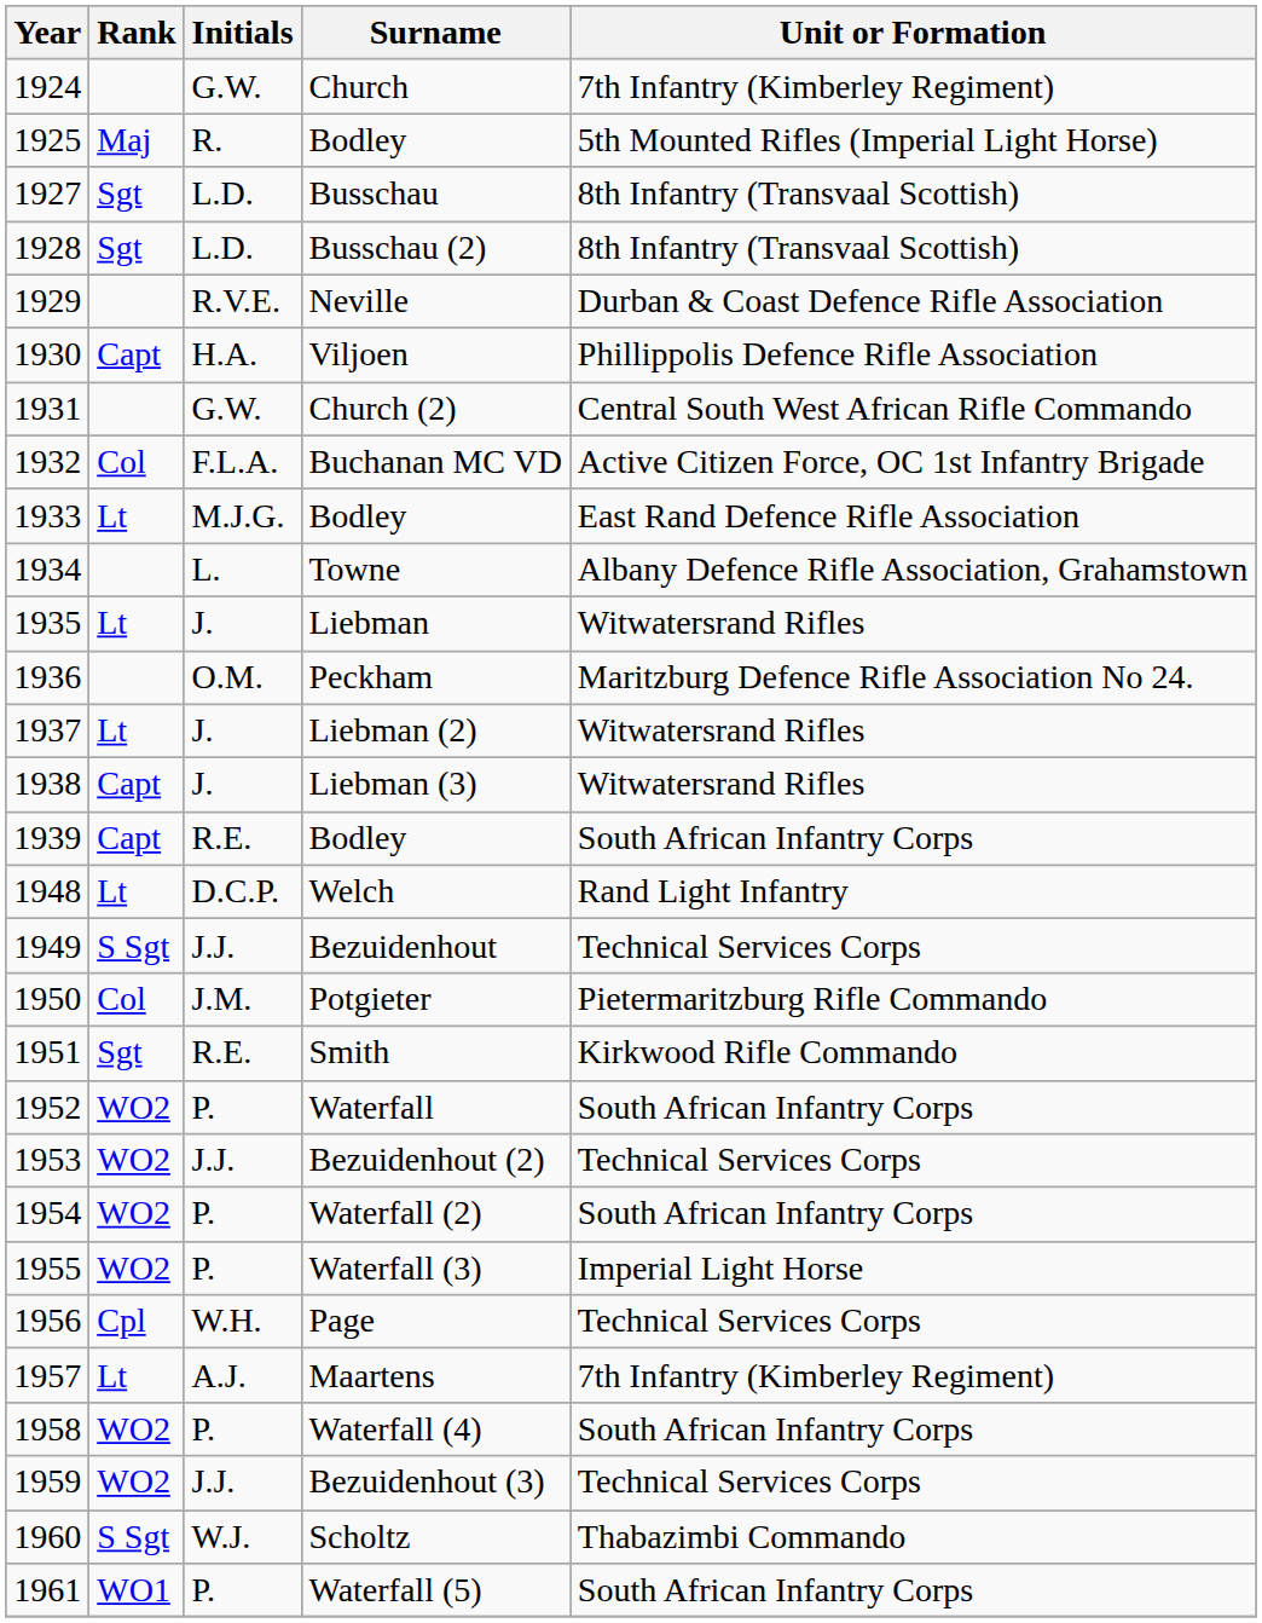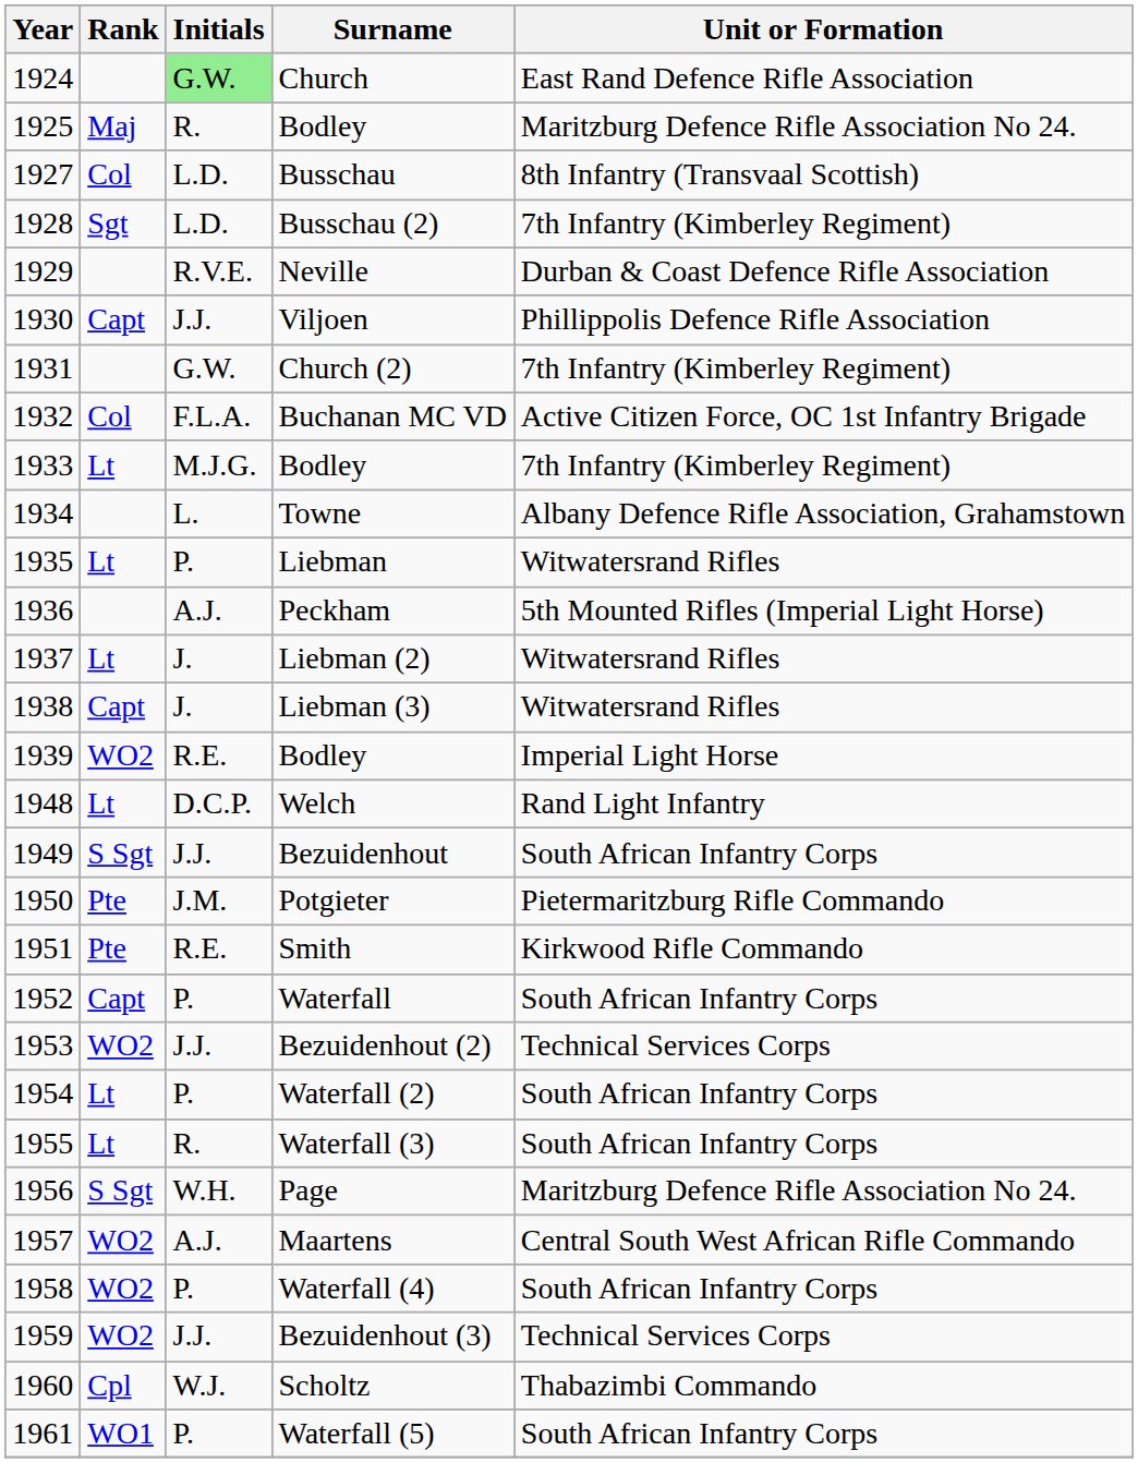 <table class="wikitable sortable collapsible"">
 <tr>
 <th scope="row">Year</th>
 <th scope="row">Rank</th>
 <th scope="row">Initials</th>
 <th scope="row">Surname</th>
 <th scope="row">Unit or Formation</th>
 </tr>
 <tr>
 <td>1924</td>
 <td></td>
-<td>G.W.</td>
+<td style="background: lightgreen;">G.W.</td>
 <td>Church</td>
-<td>7th Infantry (Kimberley Regiment)</td>
+<td>East Rand Defence Rifle Association</td>
 </tr>
 <tr>
 <td>1925</td>
 <td data-sort-value="07"><a href='#'>Maj</a></td>
 <td>R.</td>
 <td>Bodley</td>
-<td>5th Mounted Rifles (Imperial Light Horse)</td>
+<td>Maritzburg Defence Rifle Association No 24.</td>
 </tr>
 <tr>
 <td>1927</td>
-<td data-sort-value="15"><a href='#'>Sgt</a></td>
+<td data-sort-value="05"><a href='#'>Col</a></td>
 <td>L.D.</td>
 <td>Busschau</td>
 <td>8th Infantry (Transvaal Scottish)</td>
 </tr>
 <tr>
 <td>1928</td>
 <td data-sort-value="15"><a href='#'>Sgt</a></td>
 <td>L.D.</td>
 <td>Busschau (2)</td>
-<td>8th Infantry (Transvaal Scottish)</td>
+<td>7th Infantry (Kimberley Regiment)</td>
 </tr>
 <tr>
 <td>1929</td>
 <td></td>
 <td>R.V.E.</td>
 <td>Neville</td>
 <td>Durban & Coast Defence Rifle Association</td>
 </tr>
 <tr>
 <td>1930</td>
 <td data-sort-value="08"><a href='#'>Capt</a></td>
-<td>H.A.</td>
+<td>J.J.</td>
 <td>Viljoen</td>
 <td>Phillippolis Defence Rifle Association</td>
 </tr>
 <tr>
 <td>1931</td>
 <td></td>
 <td>G.W.</td>
 <td>Church (2)</td>
-<td>Central South West African Rifle Commando</td>
+<td>7th Infantry (Kimberley Regiment)</td>
 </tr>
 <tr>
 <td>1932</td>
 <td data-sort-value="05"><a href='#'>Col</a></td>
 <td>F.L.A.</td>
 <td>Buchanan MC VD</td>
 <td>Active Citizen Force, OC 1st Infantry Brigade</td>
 </tr>
 <tr>
 <td>1933</td>
 <td data-sort-value="09"><a href='#'>Lt</a></td>
 <td>M.J.G.</td>
 <td>Bodley</td>
-<td>East Rand Defence Rifle Association</td>
+<td>7th Infantry (Kimberley Regiment)</td>
 </tr>
 <tr>
 <td>1934</td>
 <td></td>
 <td>L.</td>
 <td>Towne</td>
 <td>Albany Defence Rifle Association, Grahamstown</td>
 </tr>
 <tr>
 <td>1935</td>
 <td data-sort-value="09"><a href='#'>Lt</a></td>
-<td>J.</td>
+<td>P.</td>
 <td>Liebman</td>
 <td>Witwatersrand Rifles</td>
 </tr>
 <tr>
 <td>1936</td>
 <td></td>
-<td>O.M.</td>
+<td>A.J.</td>
 <td>Peckham</td>
-<td>Maritzburg Defence Rifle Association No 24.</td>
+<td>5th Mounted Rifles (Imperial Light Horse)</td>
 </tr>
 <tr>
 <td>1937</td>
 <td data-sort-value="09"><a href='#'>Lt</a></td>
 <td>J.</td>
 <td>Liebman (2)</td>
 <td>Witwatersrand Rifles</td>
 </tr>
 <tr>
 <td>1938</td>
 <td data-sort-value="08"><a href='#'>Capt</a></td>
 <td>J.</td>
 <td>Liebman (3)</td>
 <td>Witwatersrand Rifles</td>
 </tr>
 <tr>
 <td>1939</td>
-<td data-sort-value="08"><a href='#'>Capt</a></td>
+<td data-sort-value="13"><a href='#'>WO2</a></td>
 <td>R.E.</td>
 <td>Bodley</td>
-<td>South African Infantry Corps</td>
+<td>Imperial Light Horse</td>
 </tr>
 <tr>
 <td>1948</td>
 <td data-sort-value="09"><a href='#'>Lt</a></td>
 <td>D.C.P.</td>
 <td>Welch</td>
 <td>Rand Light Infantry</td>
 </tr>
 <tr>
 <td>1949</td>
 <td data-sort-value="14"><a href='#'>S Sgt</a></td>
 <td>J.J.</td>
 <td>Bezuidenhout</td>
-<td>Technical Services Corps</td>
+<td>South African Infantry Corps</td>
 </tr>
 <tr>
 <td>1950</td>
-<td data-sort-value="05"><a href='#'>Col</a></td>
+<td data-sort-value="18"><a href='#'>Pte</a></td>
 <td>J.M.</td>
 <td>Potgieter</td>
 <td>Pietermaritzburg Rifle Commando</td>
 </tr>
 <tr>
 <td>1951</td>
-<td data-sort-value="15"><a href='#'>Sgt</a></td>
+<td data-sort-value="18"><a href='#'>Pte</a></td>
 <td>R.E.</td>
 <td>Smith</td>
 <td>Kirkwood Rifle Commando</td>
 </tr>
 <tr>
 <td>1952</td>
-<td data-sort-value="13"><a href='#'>WO2</a></td>
+<td data-sort-value="08"><a href='#'>Capt</a></td>
 <td>P.</td>
 <td>Waterfall</td>
 <td>South African Infantry Corps</td>
 </tr>
 <tr>
 <td>1953</td>
 <td data-sort-value="13"><a href='#'>WO2</a></td>
 <td>J.J.</td>
 <td>Bezuidenhout (2)</td>
 <td>Technical Services Corps</td>
 </tr>
 <tr>
 <td>1954</td>
-<td data-sort-value="13"><a href='#'>WO2</a></td>
+<td data-sort-value="09"><a href='#'>Lt</a></td>
 <td>P.</td>
 <td>Waterfall (2)</td>
 <td>South African Infantry Corps</td>
 </tr>
 <tr>
 <td>1955</td>
-<td data-sort-value="13"><a href='#'>WO2</a></td>
-<td>P.</td>
+<td data-sort-value="09"><a href='#'>Lt</a></td>
+<td>R.</td>
 <td>Waterfall (3)</td>
-<td>Imperial Light Horse</td>
+<td>South African Infantry Corps</td>
 </tr>
 <tr>
 <td>1956</td>
-<td data-sort-value="16"><a href='#'>Cpl</a></td>
+<td data-sort-value="14"><a href='#'>S Sgt</a></td>
 <td>W.H.</td>
 <td>Page</td>
-<td>Technical Services Corps</td>
+<td>Maritzburg Defence Rifle Association No 24.</td>
 </tr>
 <tr>
 <td>1957</td>
-<td data-sort-value="09"><a href='#'>Lt</a></td>
+<td data-sort-value="13"><a href='#'>WO2</a></td>
 <td>A.J.</td>
 <td>Maartens</td>
-<td>7th Infantry (Kimberley Regiment)</td>
+<td>Central South West African Rifle Commando</td>
 </tr>
 <tr>
 <td>1958</td>
 <td data-sort-value="13"><a href='#'>WO2</a></td>
 <td>P.</td>
 <td>Waterfall (4)</td>
 <td>South African Infantry Corps</td>
 </tr>
 <tr>
 <td>1959</td>
 <td data-sort-value="13"><a href='#'>WO2</a></td>
 <td>J.J.</td>
 <td>Bezuidenhout (3)</td>
 <td>Technical Services Corps</td>
 </tr>
 <tr>
 <td>1960</td>
-<td data-sort-value="14"><a href='#'>S Sgt</a></td>
+<td data-sort-value="16"><a href='#'>Cpl</a></td>
 <td>W.J.</td>
 <td>Scholtz</td>
 <td>Thabazimbi Commando</td>
 </tr>
 <tr>
 <td>1961</td>
 <td data-sort-value="12"><a href='#'>WO1</a></td>
 <td>P.</td>
 <td>Waterfall (5)</td>
 <td>South African Infantry Corps</td>
 </tr>
 <tr>
 </tr>
 </table>
